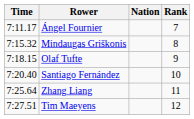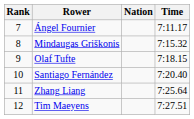 <table class="wikitable sortable" style="text-align:center">
 <tr>
-<th>Time</th>
+<th>Rank</th>
 <th>Rower</th>
 <th>Nation</th>
-<th>Rank</th>
+<th>Time</th>
 </tr>
 <tr>
-<td>7:11.17</td>
+<td>7</td>
 <td align=left><a href='#'>Ángel Fournier</a></td>
 <td align=left></td>
-<td>7</td>
+<td>7:11.17</td>
 </tr>
 <tr>
-<td>7:15.32</td>
+<td>8</td>
 <td align=left><a href='#'>Mindaugas Griškonis</a></td>
 <td align=left></td>
-<td>8</td>
+<td>7:15.32</td>
 </tr>
 <tr>
-<td>7:18.15</td>
+<td>9</td>
 <td align=left><a href='#'>Olaf Tufte</a></td>
 <td align=left></td>
-<td>9</td>
+<td>7:18.15</td>
 </tr>
 <tr>
-<td>7:20.40</td>
+<td>10</td>
 <td align=left><a href='#'>Santiago Fernández</a></td>
 <td align=left></td>
-<td>10</td>
+<td>7:20.40</td>
 </tr>
 <tr>
-<td>7:25.64</td>
+<td>11</td>
 <td align=left><a href='#'>Zhang Liang</a></td>
 <td align=left></td>
-<td>11</td>
+<td>7:25.64</td>
 </tr>
 <tr>
-<td>7:27.51</td>
+<td>12</td>
 <td align=left><a href='#'>Tim Maeyens</a></td>
 <td align=left></td>
-<td>12</td>
+<td>7:27.51</td>
 </tr>
 </table>
